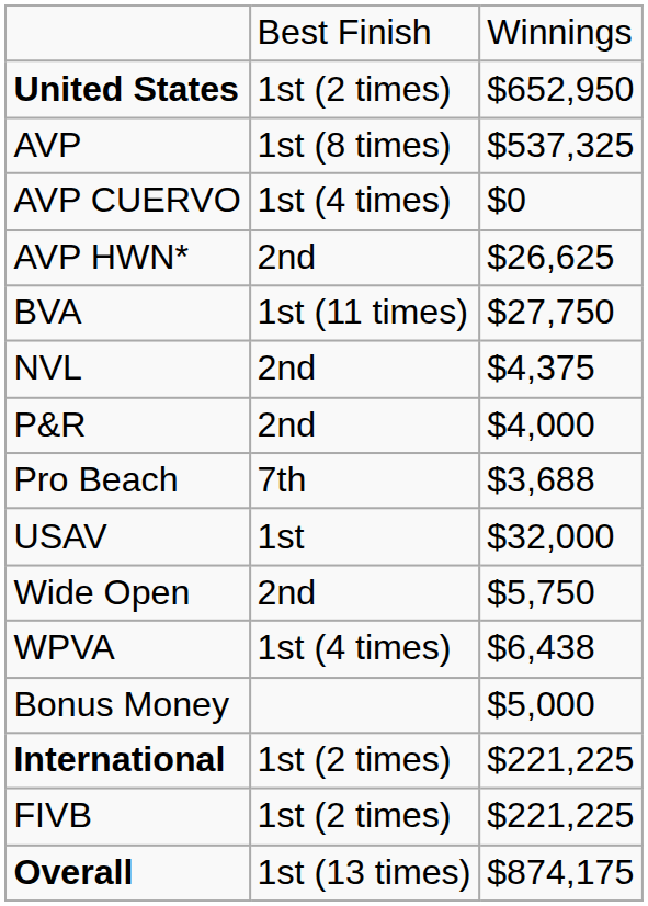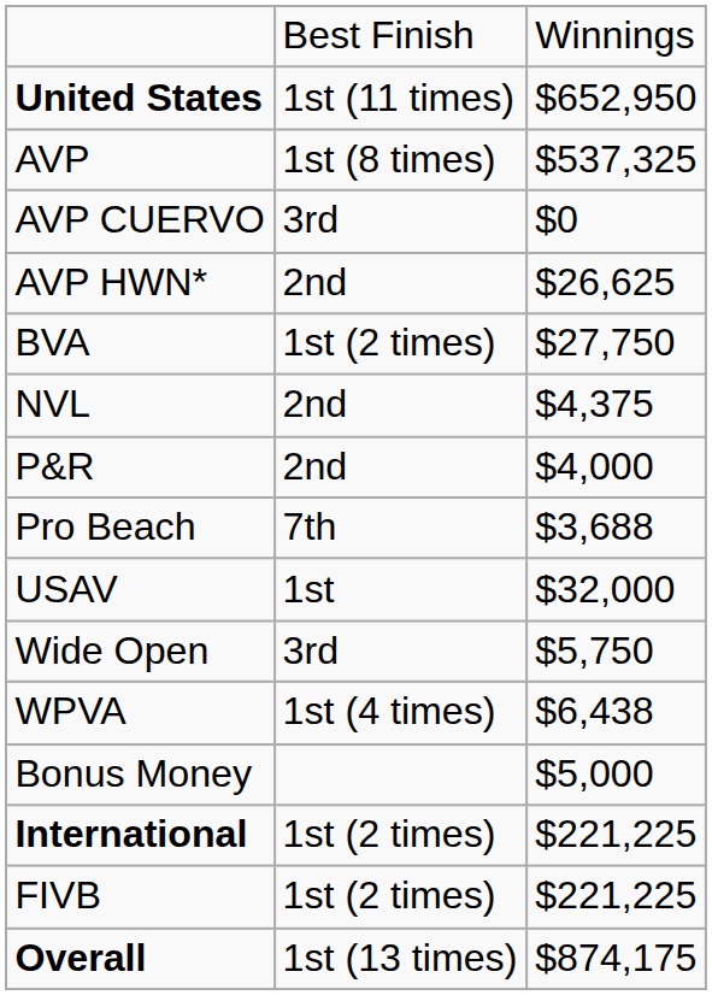 <table class="wikitable">
 <tr>
 <td></td>
 <td>Best Finish</td>
 <td>Winnings</td>
 </tr>
 <tr>
 <td><strong>United States</strong></td>
-<td>1st (2 times)</td>
+<td>1st (11 times)</td>
 <td>$652,950</td>
 </tr>
 <tr>
 <td>AVP</td>
 <td>1st (8 times)</td>
 <td>$537,325</td>
 </tr>
 <tr>
 <td>AVP CUERVO</td>
-<td>1st (4 times)</td>
+<td>3rd</td>
 <td>$0</td>
 </tr>
 <tr>
 <td>AVP HWN*</td>
 <td>2nd</td>
 <td>$26,625</td>
 </tr>
 <tr>
 <td>BVA</td>
-<td>1st (11 times)</td>
+<td>1st (2 times)</td>
 <td>$27,750</td>
 </tr>
 <tr>
 <td>NVL</td>
 <td>2nd</td>
 <td>$4,375</td>
 </tr>
 <tr>
 <td>P&R</td>
 <td>2nd</td>
 <td>$4,000</td>
 </tr>
 <tr>
 <td>Pro Beach</td>
 <td>7th</td>
 <td>$3,688</td>
 </tr>
 <tr>
 <td>USAV</td>
 <td>1st</td>
 <td>$32,000</td>
 </tr>
 <tr>
 <td>Wide Open</td>
-<td>2nd</td>
+<td>3rd</td>
 <td>$5,750</td>
 </tr>
 <tr>
 <td>WPVA</td>
 <td>1st (4 times)</td>
 <td>$6,438</td>
 </tr>
 <tr>
 <td>Bonus Money</td>
 <td></td>
 <td>$5,000</td>
 </tr>
 <tr>
 <td><strong>International</strong></td>
 <td>1st (2 times)</td>
 <td>$221,225</td>
 </tr>
 <tr>
 <td>FIVB</td>
 <td>1st (2 times)</td>
 <td>$221,225</td>
 </tr>
 <tr>
 <td><strong>Overall</strong></td>
 <td>1st (13 times)</td>
 <td>$874,175</td>
 </tr>
 </table>
